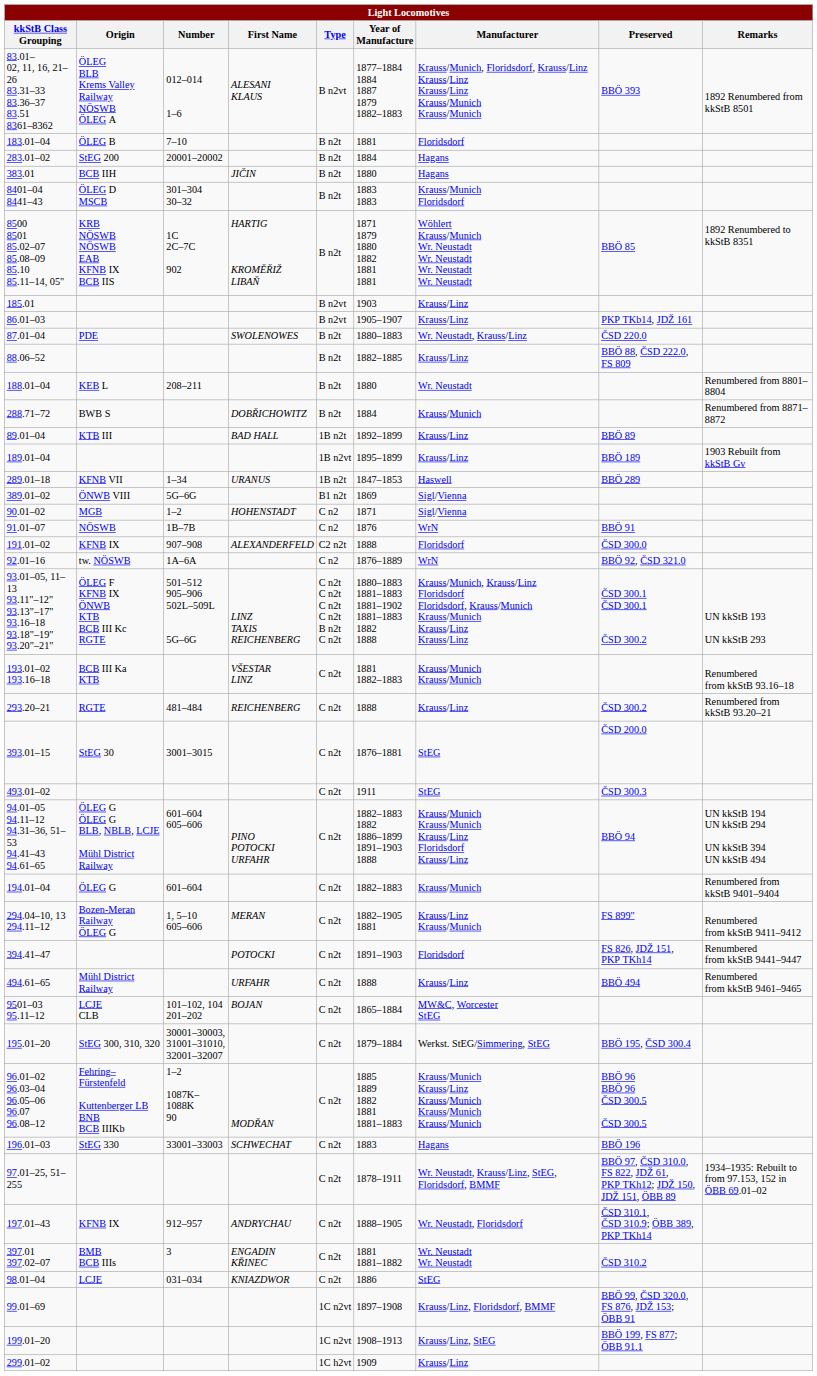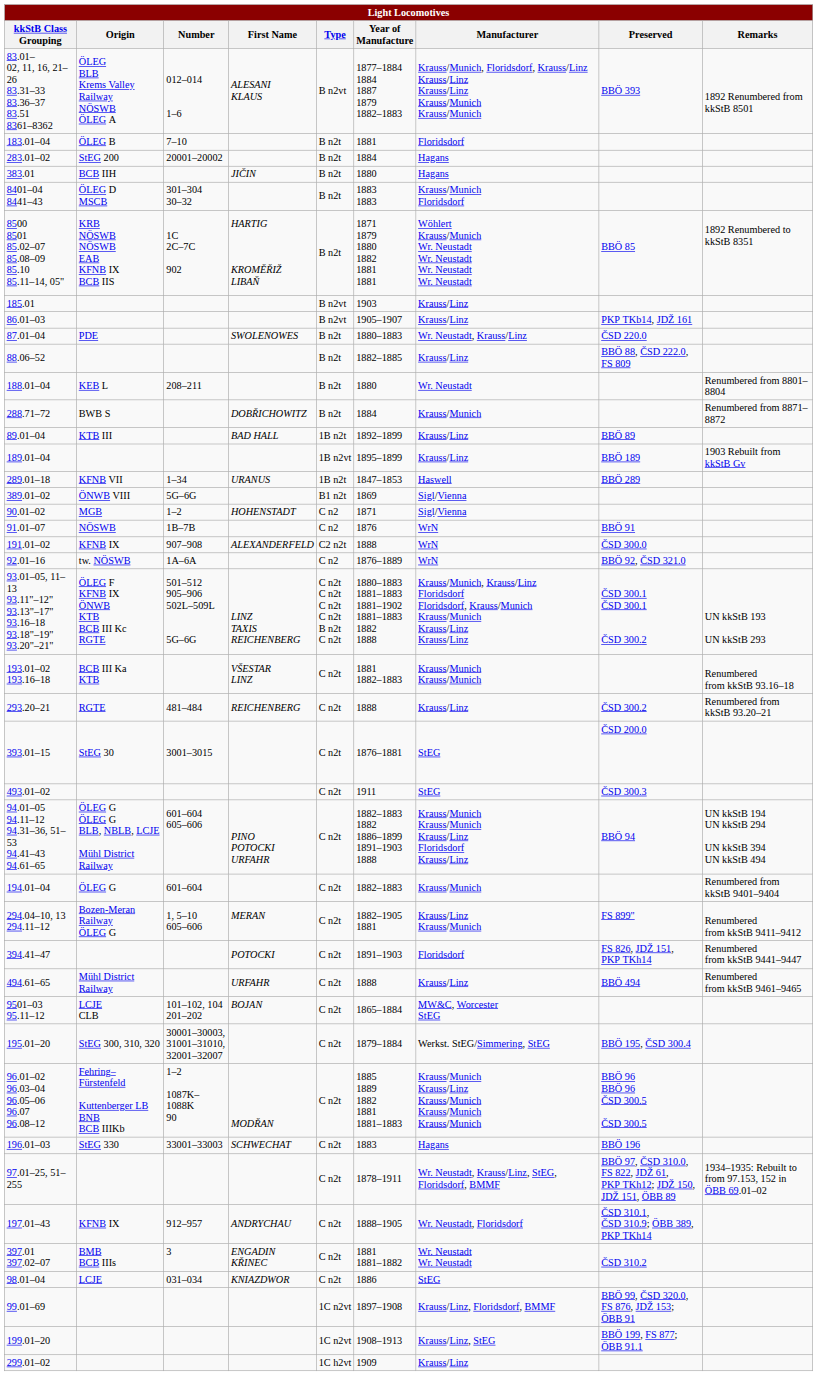 <table class="wikitable" style="width:100%;">
 <tr>
 <th colspan="9" style="color:white; background:darkred;">Light Locomotives</th>
 </tr>
 <tr>
 <th><a href='#'>kkStB Class</a> Grouping</th>
 <th>Origin</th>
 <th>Number</th>
 <th>First Name</th>
 <th><a href='#'>Type</a></th>
 <th>Year of<br>Manufacture</th>
 <th>Manufacturer</th>
 <th>Preserved</th>
 <th>Remarks</th>
 </tr>
 <tr>
 <td><a href='#'>83</a>.01–02, 11, 16, 21–26<br><a href='#'>83</a>.31–33<br><a href='#'>83</a>.36–37<br><a href='#'>83</a>.51<br><a href='#'>83</a>61–8362</td>
 <td><a href='#'>ÖLEG</a><br><a href='#'>BLB</a><br><a href='#'>Krems Valley Railway</a><br><a href='#'>NÖSWB</a><br><a href='#'>ÖLEG</a> A</td>
 <td> <br>012–014<br> <br> <br>1–6</td>
 <td> <br><em>ALESANI</em><br><em>KLAUS</em><br> </td>
 <td>B n2vt</td>
 <td>1877–1884<br>1884<br>1887<br>1879<br>1882–1883</td>
 <td><a href='#'>Krauss</a>/<a href='#'>Munich</a>, <a href='#'>Floridsdorf</a>, <a href='#'>Krauss</a>/<a href='#'>Linz</a><br><a href='#'>Krauss</a>/<a href='#'>Linz</a><br><a href='#'>Krauss</a>/<a href='#'>Linz</a><br><a href='#'>Krauss</a>/<a href='#'>Munich</a><br><a href='#'>Krauss</a>/<a href='#'>Munich</a></td>
 <td><a href='#'>BBÖ 393</a></td>
 <td> <br> <br> <br>1892 Renumbered from kkStB 8501<br> </td>
 </tr>
 <tr>
 <td><a href='#'>183</a>.01–04</td>
 <td><a href='#'>ÖLEG</a> B</td>
 <td>7–10</td>
 <td></td>
 <td>B n2t</td>
 <td>1881</td>
 <td><a href='#'>Floridsdorf</a></td>
 <td></td>
 <td></td>
 </tr>
 <tr>
 <td><a href='#'>283</a>.01–02</td>
 <td><a href='#'>StEG</a> 200</td>
 <td>20001–20002</td>
 <td></td>
 <td>B n2t</td>
 <td>1884</td>
 <td><a href='#'>Hagans</a></td>
 <td></td>
 <td></td>
 </tr>
 <tr>
 <td><a href='#'>383</a>.01</td>
 <td><a href='#'>BCB</a> IIH</td>
 <td></td>
 <td><em>JIČIN</em></td>
 <td>B n2t</td>
 <td>1880</td>
 <td><a href='#'>Hagans</a></td>
 <td></td>
 <td></td>
 </tr>
 <tr>
 <td><a href='#'>84</a>01–04<br><a href='#'>84</a>41–43</td>
 <td><a href='#'>ÖLEG</a> D<br><a href='#'>MSCB</a></td>
 <td>301–304<br>30–32</td>
 <td></td>
 <td>B n2t</td>
 <td>1883<br>1883</td>
 <td><a href='#'>Krauss</a>/<a href='#'>Munich</a><br><a href='#'>Floridsdorf</a></td>
 <td></td>
 <td></td>
 </tr>
 <tr>
 <td><a href='#'>85</a>00<br><a href='#'>85</a>01<br><a href='#'>85</a>.02–07<br><a href='#'>85</a>.08–09<br><a href='#'>85</a>.10<br><a href='#'>85</a>.11–14, 05"</td>
 <td><a href='#'>KRB</a><br><a href='#'>NÖSWB</a><br><a href='#'>NÖSWB</a><br><a href='#'>EAB</a><br><a href='#'>KFNB</a> IX<br><a href='#'>BCB</a> IIS</td>
 <td> <br>1C<br>2C–7C<br> <br>902<br> </td>
 <td><em>HARTIG</em><br> <br> <br> <br><em>KROMĚŘIŽ</em><br><em>LIBAŇ</em></td>
 <td>B n2t</td>
 <td>1871<br>1879<br>1880<br>1882<br>1881<br>1881</td>
 <td><a href='#'>Wöhlert</a><br><a href='#'>Krauss</a>/<a href='#'>Munich</a><br><a href='#'>Wr. Neustadt</a><br><a href='#'>Wr. Neustadt</a><br><a href='#'>Wr. Neustadt</a><br><a href='#'>Wr. Neustadt</a></td>
 <td> <br> <br><a href='#'>BBÖ 85</a><br> <br> <br> </td>
 <td> <br>1892 Renumbered to kkStB 8351<br> <br> <br> <br> </td>
 </tr>
 <tr>
 <td><a href='#'>185</a>.01</td>
 <td></td>
 <td></td>
 <td></td>
 <td>B n2vt</td>
 <td>1903</td>
 <td><a href='#'>Krauss</a>/<a href='#'>Linz</a></td>
 <td></td>
 <td></td>
 </tr>
 <tr>
 <td><a href='#'>86</a>.01–03</td>
 <td></td>
 <td></td>
 <td></td>
 <td>B n2vt</td>
 <td>1905–1907</td>
 <td><a href='#'>Krauss</a>/<a href='#'>Linz</a></td>
 <td><a href='#'>PKP TKb14</a>, <a href='#'>JDŽ 161</a></td>
 <td></td>
 </tr>
 <tr>
 <td><a href='#'>87</a>.01–04</td>
 <td><a href='#'>PDE</a></td>
 <td></td>
 <td><em>SWOLENOWES</em></td>
 <td>B n2t</td>
 <td>1880–1883</td>
 <td><a href='#'>Wr. Neustadt</a>, <a href='#'>Krauss</a>/<a href='#'>Linz</a></td>
 <td><a href='#'>ČSD 220.0</a></td>
 <td></td>
 </tr>
 <tr>
 <td><a href='#'>88</a>.06–52</td>
 <td></td>
 <td></td>
 <td></td>
 <td>B n2t</td>
 <td>1882–1885</td>
 <td><a href='#'>Krauss</a>/<a href='#'>Linz</a></td>
 <td><a href='#'>BBÖ 88</a>, <a href='#'>ČSD 222.0</a>, <a href='#'>FS 809</a></td>
 <td></td>
 </tr>
 <tr>
 <td><a href='#'>188</a>.01–04</td>
 <td><a href='#'>KEB</a> L</td>
 <td>208–211</td>
 <td></td>
 <td>B n2t</td>
 <td>1880</td>
 <td><a href='#'>Wr. Neustadt</a></td>
 <td></td>
 <td>Renumbered from 8801–8804</td>
 </tr>
 <tr>
 <td><a href='#'>288</a>.71–72</td>
 <td>BWB S</td>
 <td></td>
 <td><em>DOBŘICHOWITZ</em></td>
 <td>B n2t</td>
 <td>1884</td>
 <td><a href='#'>Krauss</a>/<a href='#'>Munich</a></td>
 <td></td>
 <td>Renumbered from 8871–8872</td>
 </tr>
 <tr>
 <td><a href='#'>89</a>.01–04</td>
 <td><a href='#'>KTB</a> III</td>
 <td></td>
 <td><em>BAD HALL</em></td>
 <td>1B n2t</td>
 <td>1892–1899</td>
 <td><a href='#'>Krauss</a>/<a href='#'>Linz</a></td>
 <td><a href='#'>BBÖ 89</a></td>
 <td></td>
 </tr>
 <tr>
 <td><a href='#'>189</a>.01–04</td>
 <td></td>
 <td></td>
 <td></td>
 <td>1B n2vt</td>
 <td>1895–1899</td>
 <td><a href='#'>Krauss</a>/<a href='#'>Linz</a></td>
 <td><a href='#'>BBÖ 189</a></td>
 <td>1903 Rebuilt from <a href='#'>kkStB Gv</a></td>
 </tr>
 <tr>
 <td><a href='#'>289</a>.01–18</td>
 <td><a href='#'>KFNB</a> VII</td>
 <td>1–34</td>
 <td><em>URANUS</em></td>
 <td>1B n2t</td>
 <td>1847–1853</td>
 <td><a href='#'>Haswell</a></td>
 <td><a href='#'>BBÖ 289</a></td>
 <td></td>
 </tr>
 <tr>
 <td><a href='#'>389</a>.01–02</td>
 <td><a href='#'>ÖNWB</a> VIII</td>
 <td>5G–6G</td>
 <td></td>
 <td>B1 n2t</td>
 <td>1869</td>
 <td><a href='#'>Sigl</a>/<a href='#'>Vienna</a></td>
 <td></td>
 <td></td>
 </tr>
 <tr>
 <td><a href='#'>90</a>.01–02</td>
 <td><a href='#'>MGB</a></td>
 <td>1–2</td>
 <td><em>HOHENSTADT</em></td>
 <td>C n2</td>
 <td>1871</td>
 <td><a href='#'>Sigl</a>/<a href='#'>Vienna</a></td>
 <td></td>
 <td></td>
 </tr>
 <tr>
 <td><a href='#'>91</a>.01–07</td>
 <td><a href='#'>NÖSWB</a></td>
 <td>1B–7B</td>
 <td></td>
 <td>C n2</td>
 <td>1876</td>
 <td><a href='#'>WrN</a></td>
 <td><a href='#'>BBÖ 91</a></td>
 <td></td>
 </tr>
 <tr>
 <td><a href='#'>191</a>.01–02</td>
 <td><a href='#'>KFNB</a> IX</td>
 <td>907–908</td>
 <td><em>ALEXANDERFELD</em></td>
 <td>C2 n2t</td>
 <td>1888</td>
-<td><a href='#'>Floridsdorf</a></td>
+<td><a href='#'>WrN</a></td>
 <td><a href='#'>ČSD 300.0</a></td>
 <td></td>
 </tr>
 <tr>
 <td><a href='#'>92</a>.01–16</td>
 <td>tw. <a href='#'>NÖSWB</a></td>
 <td>1A–6A</td>
 <td></td>
 <td>C n2</td>
 <td>1876–1889</td>
 <td><a href='#'>WrN</a></td>
 <td><a href='#'>BBÖ 92</a>, <a href='#'>ČSD 321.0</a></td>
 <td></td>
 </tr>
 <tr>
 <td><a href='#'>93</a>.01–05, 11–13<br><a href='#'>93</a>.11"–12"<br><a href='#'>93</a>.13"–17"<br><a href='#'>93</a>.16–18<br><a href='#'>93</a>.18"–19"<br><a href='#'>93</a>.20"–21"</td>
 <td><a href='#'>ÖLEG</a> F<br><a href='#'>KFNB</a> IX<br><a href='#'>ÖNWB</a><br><a href='#'>KTB</a><br><a href='#'>BCB</a> III Kc<br><a href='#'>RGTE</a></td>
 <td>501–512<br>905–906<br>502L–509L<br> <br> <br>5G–6G</td>
 <td> <br> <br> <br><em>LINZ</em><br><em>TAXIS</em><br><em>REICHENBERG</em></td>
 <td>C n2t<br>C n2t<br>C n2t<br>C n2t<br>B n2t<br>C n2t</td>
 <td>1880–1883<br>1881–1883<br>1881–1902<br>1881–1883<br>1882<br>1888</td>
 <td><a href='#'>Krauss</a>/<a href='#'>Munich</a>, <a href='#'>Krauss</a>/<a href='#'>Linz</a><br><a href='#'>Floridsdorf</a><br><a href='#'>Floridsdorf</a>, <a href='#'>Krauss</a>/<a href='#'>Munich</a><br><a href='#'>Krauss</a>/<a href='#'>Munich</a><br><a href='#'>Krauss</a>/<a href='#'>Linz</a><br><a href='#'>Krauss</a>/<a href='#'>Linz</a></td>
 <td> <br><a href='#'>ČSD 300.1</a><br><a href='#'>ČSD 300.1</a><br> <br> <br><a href='#'>ČSD 300.2</a></td>
 <td> <br> <br> <br>UN kkStB 193<br> <br>UN kkStB 293</td>
 </tr>
 <tr>
 <td><a href='#'>193</a>.01–02<br><a href='#'>193</a>.16–18</td>
 <td><a href='#'>BCB</a> III Ka<br><a href='#'>KTB</a></td>
 <td></td>
 <td><em>VŠESTAR</em><br><em>LINZ</em></td>
 <td>C n2t</td>
 <td>1881<br>1882–1883</td>
 <td><a href='#'>Krauss</a>/<a href='#'>Munich</a><br><a href='#'>Krauss</a>/<a href='#'>Munich</a></td>
 <td></td>
 <td> <br>Renumbered from kkStB 93.16–18</td>
 </tr>
 <tr>
 <td><a href='#'>293</a>.20–21</td>
 <td><a href='#'>RGTE</a></td>
 <td>481–484</td>
 <td><em>REICHENBERG</em></td>
 <td>C n2t</td>
 <td>1888</td>
 <td><a href='#'>Krauss</a>/<a href='#'>Linz</a></td>
 <td><a href='#'>ČSD 300.2</a></td>
 <td>Renumbered from kkStB 93.20–21</td>
 </tr>
 <tr>
 <td><a href='#'>393</a>.01–15</td>
 <td><a href='#'>StEG</a> 30</td>
 <td>3001–3015</td>
 <td></td>
 <td>C n2t</td>
 <td>1876–1881</td>
 <td><a href='#'>StEG</a></td>
 <td><a href='#'>ČSD 200.0</a><br> <br> <br> <br> </td>
 <td></td>
 </tr>
 <tr>
 <td><a href='#'>493</a>.01–02</td>
 <td></td>
 <td></td>
 <td></td>
 <td>C n2t</td>
 <td>1911</td>
 <td><a href='#'>StEG</a></td>
 <td><a href='#'>ČSD 300.3</a></td>
 <td></td>
 </tr>
 <tr>
 <td><a href='#'>94</a>.01–05<br><a href='#'>94</a>.11–12<br><a href='#'>94</a>.31–36, 51–53<br><a href='#'>94</a>.41–43<br><a href='#'>94</a>.61–65</td>
 <td><a href='#'>ÖLEG</a> G<br> <a href='#'>ÖLEG</a> G<br><a href='#'>BLB</a>, <a href='#'>NBLB</a>, <a href='#'>LCJE</a><br> <br><a href='#'>Mühl District Railway</a></td>
 <td>601–604<br>605–606<br> <br> <br> </td>
 <td> <br> <br><em>PINO</em><br><em>POTOCKI</em><br><em>URFAHR</em></td>
 <td>C n2t</td>
 <td>1882–1883<br>1882<br>1886–1899<br>1891–1903<br>1888</td>
 <td><a href='#'>Krauss</a>/<a href='#'>Munich</a><br><a href='#'>Krauss</a>/<a href='#'>Munich</a><br><a href='#'>Krauss</a>/<a href='#'>Linz</a><br><a href='#'>Floridsdorf</a><br><a href='#'>Krauss</a>/<a href='#'>Linz</a></td>
 <td> <br> <br><a href='#'>BBÖ 94</a><br> <br> </td>
 <td>UN kkStB 194<br>UN kkStB 294<br> <br>UN kkStB 394<br>UN kkStB 494</td>
 </tr>
 <tr>
 <td><a href='#'>194</a>.01–04</td>
 <td><a href='#'>ÖLEG</a> G</td>
 <td>601–604</td>
 <td></td>
 <td>C n2t</td>
 <td>1882–1883</td>
 <td><a href='#'>Krauss</a>/<a href='#'>Munich</a></td>
 <td></td>
 <td>Renumbered from kkStB 9401–9404</td>
 </tr>
 <tr>
 <td><a href='#'>294</a>.04–10, 13<br><a href='#'>294</a>.11–12</td>
 <td><a href='#'>Bozen-Meran Railway</a><br><a href='#'>ÖLEG</a> G</td>
 <td>1, 5–10<br>605–606</td>
 <td><em>MERAN</em><br> </td>
 <td>C n2t</td>
 <td>1882–1905<br>1881</td>
 <td><a href='#'>Krauss</a>/<a href='#'>Linz</a><br><a href='#'>Krauss</a>/<a href='#'>Munich</a></td>
 <td><a href='#'>FS 899"</a><br> </td>
 <td> <br>Renumbered from kkStB 9411–9412</td>
 </tr>
 <tr>
 <td><a href='#'>394</a>.41–47</td>
 <td></td>
 <td></td>
 <td><em>POTOCKI</em></td>
 <td>C n2t</td>
 <td>1891–1903</td>
 <td><a href='#'>Floridsdorf</a></td>
 <td><a href='#'>FS 826</a>, <a href='#'>JDŽ 151</a>, <a href='#'>PKP TKh14</a></td>
 <td>Renumbered from kkStB 9441–9447</td>
 </tr>
 <tr>
 <td><a href='#'>494</a>.61–65</td>
 <td><a href='#'>Mühl District Railway</a></td>
 <td></td>
 <td><em>URFAHR</em></td>
 <td>C n2t</td>
 <td>1888</td>
 <td><a href='#'>Krauss</a>/<a href='#'>Linz</a></td>
 <td><a href='#'>BBÖ 494</a></td>
 <td>Renumbered from kkStB 9461–9465</td>
 </tr>
 <tr>
 <td><a href='#'>95</a>01–03<br><a href='#'>95</a>.11–12</td>
 <td><a href='#'>LCJE</a><br>CLB</td>
 <td>101–102, 104<br>201–202</td>
 <td><em>BOJAN</em><br> </td>
 <td>C n2t</td>
 <td>1865–1884</td>
 <td><a href='#'>MW&C</a>, <a href='#'>Worcester</a><br><a href='#'>StEG</a></td>
 <td></td>
 <td></td>
 </tr>
 <tr>
 <td><a href='#'>195</a>.01–20</td>
 <td><a href='#'>StEG</a> 300, 310, 320</td>
 <td>30001–30003, 31001–31010, 32001–32007</td>
 <td></td>
 <td>C n2t</td>
 <td>1879–1884</td>
 <td>Werkst. StEG/<a href='#'>Simmering</a>, <a href='#'>StEG</a></td>
 <td><a href='#'>BBÖ 195</a>, <a href='#'>ČSD 300.4</a></td>
 <td></td>
 </tr>
 <tr>
 <td><a href='#'>96</a>.01–02<br><a href='#'>96</a>.03–04<br><a href='#'>96</a>.05–06<br><a href='#'>96</a>.07<br><a href='#'>96</a>.08–12</td>
 <td><a href='#'>Fehring–Fürstenfeld</a><br> <br><a href='#'>Kuttenberger LB</a><br><a href='#'>BNB</a><br><a href='#'>BCB</a> IIIKb</td>
 <td>1–2<br> <br>1087K–1088K<br>90<br> </td>
 <td> <br> <br> <br> <br><em>MODŘAN</em></td>
 <td>C n2t</td>
 <td>1885<br>1889<br>1882<br>1881<br>1881–1883</td>
 <td><a href='#'>Krauss</a>/<a href='#'>Munich</a><br><a href='#'>Krauss</a>/<a href='#'>Linz</a><br><a href='#'>Krauss</a>/<a href='#'>Munich</a><br><a href='#'>Krauss</a>/<a href='#'>Munich</a><br><a href='#'>Krauss</a>/<a href='#'>Munich</a></td>
 <td><a href='#'>BBÖ 96</a><br><a href='#'>BBÖ 96</a><br><a href='#'>ČSD 300.5</a><br> <br><a href='#'>ČSD 300.5</a></td>
 <td></td>
 </tr>
 <tr>
 <td><a href='#'>196</a>.01–03</td>
 <td><a href='#'>StEG</a> 330</td>
 <td>33001–33003</td>
 <td><em>SCHWECHAT</em></td>
 <td>C n2t</td>
 <td>1883</td>
 <td><a href='#'>Hagans</a></td>
 <td><a href='#'>BBÖ 196</a></td>
 <td></td>
 </tr>
 <tr>
 <td><a href='#'>97</a>.01–25, 51–255</td>
 <td></td>
 <td></td>
 <td></td>
 <td>C n2t</td>
 <td>1878–1911</td>
 <td><a href='#'>Wr. Neustadt</a>, <a href='#'>Krauss</a>/<a href='#'>Linz</a>, <a href='#'>StEG</a>, <a href='#'>Floridsdorf</a>, <a href='#'>BMMF</a></td>
 <td><a href='#'>BBÖ 97</a>, <a href='#'>ČSD 310.0</a>, <a href='#'>FS 822</a>, <a href='#'>JDŽ 61</a>, <a href='#'>PKP TKh12</a>; <a href='#'>JDŽ 150</a>, <a href='#'>JDŽ 151</a>, <a href='#'>ÖBB 89</a></td>
 <td>1934–1935: Rebuilt to from 97.153, 152 in <a href='#'>ÖBB 69</a>.01–02</td>
 </tr>
 <tr>
 <td><a href='#'>197</a>.01–43</td>
 <td><a href='#'>KFNB</a> IX</td>
 <td>912–957</td>
 <td><em>ANDRYCHAU</em></td>
 <td>C n2t</td>
 <td>1888–1905</td>
 <td><a href='#'>Wr. Neustadt</a>, <a href='#'>Floridsdorf</a></td>
 <td><a href='#'>ČSD 310.1</a>, <a href='#'>ČSD 310.9</a>; <a href='#'>ÖBB 389</a>, <a href='#'>PKP TKh14</a></td>
 </tr>
 <tr>
 <td><a href='#'>397</a>.01<br><a href='#'>397</a>.02–07</td>
 <td><a href='#'>BMB</a><br><a href='#'>BCB</a> IIIs</td>
 <td>3<br> </td>
 <td><em>ENGADIN</em><br><em>KŘINEC</em></td>
 <td>C n2t</td>
 <td>1881<br>1881–1882</td>
 <td><a href='#'>Wr. Neustadt</a><br><a href='#'>Wr. Neustadt</a></td>
 <td> <br><a href='#'>ČSD 310.2</a></td>
 <td></td>
 </tr>
 <tr>
 <td><a href='#'>98</a>.01–04</td>
 <td><a href='#'>LCJE</a></td>
 <td>031–034</td>
 <td><em>KNIAZDWOR</em></td>
 <td>C n2t</td>
 <td>1886</td>
 <td><a href='#'>StEG</a></td>
 <td></td>
 <td></td>
 </tr>
 <tr>
 <td><a href='#'>99</a>.01–69</td>
 <td></td>
 <td></td>
 <td></td>
 <td>1C n2vt</td>
 <td>1897–1908</td>
 <td><a href='#'>Krauss</a>/<a href='#'>Linz</a>, <a href='#'>Floridsdorf</a>, <a href='#'>BMMF</a></td>
 <td><a href='#'>BBÖ 99</a>, <a href='#'>ČSD 320.0</a>, <a href='#'>FS 876</a>, <a href='#'>JDŽ 153</a>; <a href='#'>ÖBB 91</a></td>
 <td></td>
 </tr>
 <tr>
 <td><a href='#'>199</a>.01–20</td>
 <td></td>
 <td></td>
 <td></td>
 <td>1C n2vt</td>
 <td>1908–1913</td>
 <td><a href='#'>Krauss</a>/<a href='#'>Linz</a>, <a href='#'>StEG</a></td>
 <td><a href='#'>BBÖ 199</a>, <a href='#'>FS 877</a>; <a href='#'>ÖBB 91.1</a></td>
 <td></td>
 </tr>
 <tr>
 <td><a href='#'>299</a>.01–02</td>
 <td></td>
 <td></td>
 <td></td>
 <td>1C h2vt</td>
 <td>1909</td>
 <td><a href='#'>Krauss</a>/<a href='#'>Linz</a></td>
 <td></td>
 <td></td>
 </tr>
 </table>
